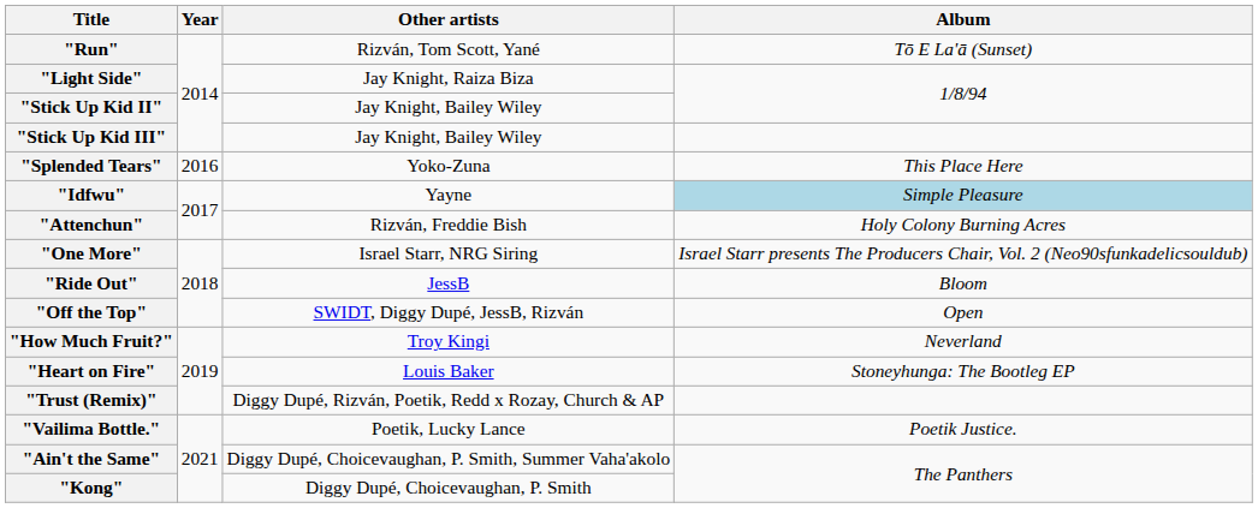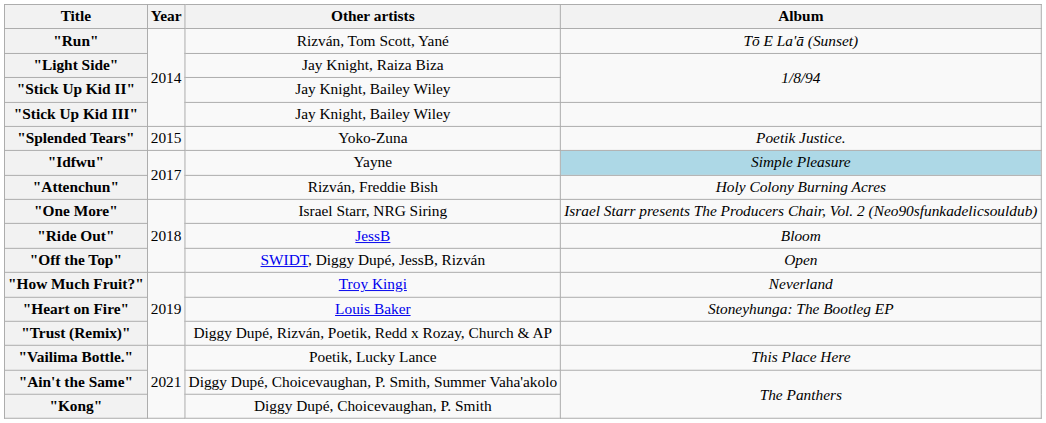 <table class="wikitable sortable plainrowheaders" style="text-align: center;">
 <tr>
 <th scope="col">Title</th>
 <th scope="col">Year</th>
 <th scope="col">Other artists</th>
 <th scope="col">Album</th>
 </tr>
 <tr>
 <th scope="row">"Run"</th>
 <td rowspan="4">2014</td>
 <td>Rizván, Tom Scott, Yané</td>
 <td><em>Tō E La'ā (Sunset)</em></td>
 </tr>
 <tr>
 <th scope="row">"Light Side"</th>
 <td>Jay Knight, Raiza Biza</td>
 <td rowspan="2"><em>1/8/94</em></td>
 </tr>
 <tr>
 <th scope="row">"Stick Up Kid II"</th>
 <td>Jay Knight, Bailey Wiley</td>
 </tr>
 <tr>
 <th scope="row">"Stick Up Kid III"</th>
 <td>Jay Knight, Bailey Wiley</td>
 <td></td>
 </tr>
 <tr>
 <th scope="row">"Splended Tears"</th>
-<td>2016</td>
+<td>2015</td>
 <td>Yoko-Zuna</td>
-<td><em>This Place Here</em></td>
+<td><em>Poetik Justice.</em></td>
 </tr>
 <tr>
 <th scope="row">"Idfwu"</th>
 <td rowspan="2">2017</td>
 <td>Yayne</td>
 <td style="background: lightblue;"><em>Simple Pleasure</em></td>
 </tr>
 <tr>
 <th scope="row">"Attenchun"</th>
 <td>Rizván, Freddie Bish</td>
 <td><em>Holy Colony Burning Acres</em></td>
 </tr>
 <tr>
 <th scope="row">"One More"</th>
 <td rowspan="3">2018</td>
 <td>Israel Starr, NRG Siring</td>
 <td><em>Israel Starr presents The Producers Chair, Vol. 2 (Neo90sfunkadelicsouldub)</em></td>
 </tr>
 <tr>
 <th scope="row">"Ride Out"</th>
 <td><a href='#'>JessB</a></td>
 <td><em>Bloom</em></td>
 </tr>
 <tr>
 <th scope="row">"Off the Top"</th>
 <td><a href='#'>SWIDT</a>, Diggy Dupé, JessB, Rizván</td>
 <td><em>Open</em></td>
 </tr>
 <tr>
 <th scope="row">"How Much Fruit?"</th>
 <td rowspan="3">2019</td>
 <td><a href='#'>Troy Kingi</a></td>
 <td><em>Neverland</em></td>
 </tr>
 <tr>
 <th scope="row">"Heart on Fire"</th>
 <td><a href='#'>Louis Baker</a></td>
 <td><em>Stoneyhunga: The Bootleg EP</em></td>
 </tr>
 <tr>
 <th scope="row">"Trust (Remix)"</th>
 <td>Diggy Dupé, Rizván, Poetik, Redd x Rozay, Church & AP</td>
 <td></td>
 </tr>
 <tr>
 <th scope="row">"Vailima Bottle."</th>
 <td rowspan="3">2021</td>
 <td>Poetik, Lucky Lance</td>
-<td><em>Poetik Justice.</em></td>
+<td><em>This Place Here</em></td>
 </tr>
 <tr>
 <th scope="row">"Ain't the Same"</th>
 <td>Diggy Dupé, Choicevaughan, P. Smith, Summer Vaha'akolo</td>
 <td rowspan="2"><em>The Panthers</em></td>
 </tr>
 <tr>
 <th scope="row">"Kong"</th>
 <td>Diggy Dupé, Choicevaughan, P. Smith</td>
 </tr>
 </table>
